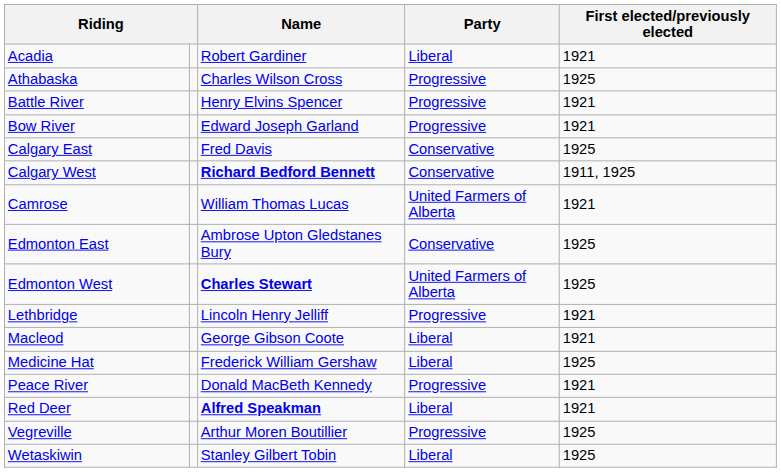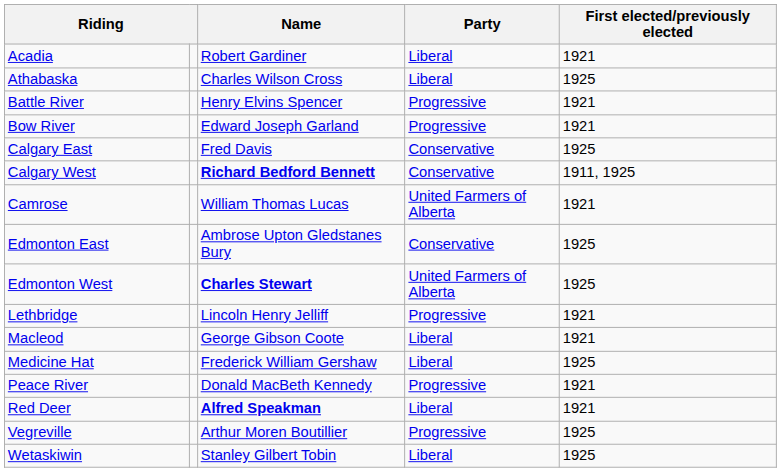 <table class="wikitable" width=95%>
 <tr>
 <th colspan=2 width=25%>Riding</th>
 <th>Name</th>
 <th width=20%>Party</th>
 <th>First elected/previously elected</th>
 </tr>
 <tr>
 <td width=24%><a href='#'>Acadia</a></td>
 <td></td>
 <td><a href='#'>Robert Gardiner</a></td>
 <td><a href='#'>Liberal</a></td>
 <td>1921</td>
 </tr>
 <tr>
 <td><a href='#'>Athabaska</a></td>
 <td></td>
 <td><a href='#'>Charles Wilson Cross</a></td>
-<td><a href='#'>Progressive</a></td>
+<td><a href='#'>Liberal</a></td>
 <td>1925</td>
 </tr>
 <tr>
 <td><a href='#'>Battle River</a></td>
 <td></td>
 <td><a href='#'>Henry Elvins Spencer</a></td>
 <td><a href='#'>Progressive</a></td>
 <td>1921</td>
 </tr>
 <tr>
 <td><a href='#'>Bow River</a></td>
 <td></td>
 <td><a href='#'>Edward Joseph Garland</a></td>
 <td><a href='#'>Progressive</a></td>
 <td>1921</td>
 </tr>
 <tr>
 <td><a href='#'>Calgary East</a></td>
 <td></td>
 <td><a href='#'>Fred Davis</a></td>
 <td><a href='#'>Conservative</a></td>
 <td>1925</td>
 </tr>
 <tr>
 <td><a href='#'>Calgary West</a></td>
 <td></td>
 <td><strong><a href='#'>Richard Bedford Bennett</a></strong></td>
 <td><a href='#'>Conservative</a></td>
 <td>1911, 1925</td>
 </tr>
 <tr>
 <td><a href='#'>Camrose</a></td>
 <td></td>
 <td><a href='#'>William Thomas Lucas</a></td>
 <td><a href='#'>United Farmers of Alberta</a></td>
 <td>1921</td>
 </tr>
 <tr>
 <td><a href='#'>Edmonton East</a></td>
 <td></td>
 <td><a href='#'>Ambrose Upton Gledstanes Bury</a></td>
 <td><a href='#'>Conservative</a></td>
 <td>1925</td>
 </tr>
 <tr>
 <td><a href='#'>Edmonton West</a></td>
 <td></td>
 <td><strong><a href='#'>Charles Stewart</a></strong></td>
 <td><a href='#'>United Farmers of Alberta</a></td>
 <td>1925</td>
 </tr>
 <tr>
 <td><a href='#'>Lethbridge</a></td>
 <td></td>
 <td><a href='#'>Lincoln Henry Jelliff</a></td>
 <td><a href='#'>Progressive</a></td>
 <td>1921</td>
 </tr>
 <tr>
 <td><a href='#'>Macleod</a></td>
 <td></td>
 <td><a href='#'>George Gibson Coote</a></td>
 <td><a href='#'>Liberal</a></td>
 <td>1921</td>
 </tr>
 <tr>
 <td><a href='#'>Medicine Hat</a></td>
 <td></td>
 <td><a href='#'>Frederick William Gershaw</a></td>
 <td><a href='#'>Liberal</a></td>
 <td>1925</td>
 </tr>
 <tr>
 <td><a href='#'>Peace River</a></td>
 <td></td>
 <td><a href='#'>Donald MacBeth Kennedy</a></td>
 <td><a href='#'>Progressive</a></td>
 <td>1921</td>
 </tr>
 <tr>
 <td><a href='#'>Red Deer</a></td>
 <td></td>
 <td><strong><a href='#'>Alfred Speakman</a></strong></td>
 <td><a href='#'>Liberal</a></td>
 <td>1921</td>
 </tr>
 <tr>
 <td><a href='#'>Vegreville</a></td>
 <td></td>
 <td><a href='#'>Arthur Moren Boutillier</a></td>
 <td><a href='#'>Progressive</a></td>
 <td>1925</td>
 </tr>
 <tr>
 <td><a href='#'>Wetaskiwin</a></td>
 <td></td>
 <td><a href='#'>Stanley Gilbert Tobin</a></td>
 <td><a href='#'>Liberal</a></td>
 <td>1925</td>
 </tr>
 </table>
